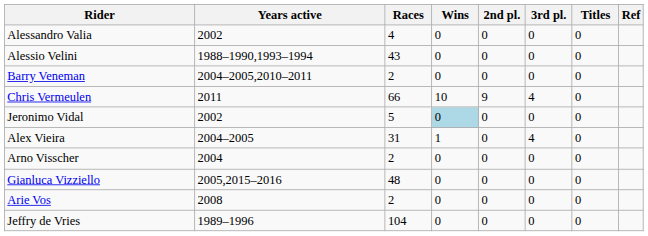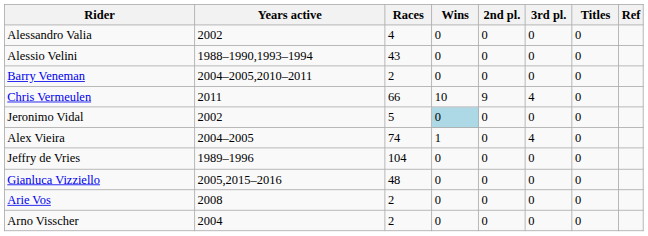 <table class="wikitable" style="font-size:95%;">
 <tr>
 <th width="225">Rider</th>
 <th width="225">Years active</th>
 <th width="50">Races</th>
 <th width="50">Wins</th>
 <th width="50">2nd pl.</th>
 <th width="50">3rd pl.</th>
 <th width="50">Titles</th>
 <th>Ref</th>
 </tr>
 <tr>
 <td> Alessandro Valia</td>
 <td>2002</td>
 <td>4</td>
 <td>0</td>
 <td>0</td>
 <td>0</td>
 <td>0</td>
 <td></td>
 </tr>
 <tr>
 <td> Alessio Velini</td>
 <td>1988–1990,1993–1994</td>
 <td>43</td>
 <td>0</td>
 <td>0</td>
 <td>0</td>
 <td>0</td>
 <td></td>
 </tr>
 <tr>
 <td> <a href='#'>Barry Veneman</a></td>
 <td>2004–2005,2010–2011</td>
 <td>2</td>
 <td>0</td>
 <td>0</td>
 <td>0</td>
 <td>0</td>
 <td></td>
 </tr>
 <tr>
 <td> <a href='#'>Chris Vermeulen</a></td>
 <td>2011</td>
 <td>66</td>
 <td>10</td>
 <td>9</td>
 <td>4</td>
 <td>0</td>
 <td></td>
 </tr>
 <tr>
 <td> Jeronimo Vidal</td>
 <td>2002</td>
 <td>5</td>
 <td style="background: lightblue;">0</td>
 <td>0</td>
 <td>0</td>
 <td>0</td>
 <td></td>
 </tr>
 <tr>
 <td> Alex Vieira</td>
 <td>2004–2005</td>
-<td>31</td>
+<td>74</td>
 <td>1</td>
 <td>0</td>
 <td>4</td>
 <td>0</td>
 <td></td>
 </tr>
 <tr>
-<td> Arno Visscher</td>
-<td>2004</td>
-<td>2</td>
+<td> Jeffry de Vries</td>
+<td>1989–1996</td>
+<td>104</td>
 <td>0</td>
 <td>0</td>
 <td>0</td>
 <td>0</td>
 <td></td>
 </tr>
 <tr>
 <td> <a href='#'>Gianluca Vizziello</a></td>
 <td>2005,2015–2016</td>
 <td>48</td>
 <td>0</td>
 <td>0</td>
 <td>0</td>
 <td>0</td>
 <td></td>
 </tr>
 <tr>
 <td> <a href='#'>Arie Vos</a></td>
 <td>2008</td>
 <td>2</td>
 <td>0</td>
 <td>0</td>
 <td>0</td>
 <td>0</td>
 <td></td>
 </tr>
 <tr>
-<td> Jeffry de Vries</td>
-<td>1989–1996</td>
-<td>104</td>
+<td> Arno Visscher</td>
+<td>2004</td>
+<td>2</td>
 <td>0</td>
 <td>0</td>
 <td>0</td>
 <td>0</td>
 <td></td>
 </tr>
 </table>
